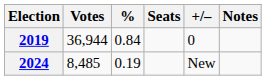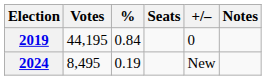 <table class=wikitable>
 <tr>
 <th>Election</th>
 <th>Votes</th>
 <th>%</th>
 <th>Seats</th>
 <th>+/–</th>
 <th>Notes</th>
 </tr>
 <tr>
 <th><a href='#'>2019</a></th>
-<td>36,944</td>
+<td>44,195</td>
 <td>0.84</td>
 <td></td>
 <td> 0</td>
 <td></td>
 </tr>
 <tr>
 <th><a href='#'>2024</a></th>
-<td>8,485</td>
+<td>8,495</td>
 <td>0.19</td>
 <td></td>
 <td>New</td>
 <td></td>
 </tr>
 </table>
